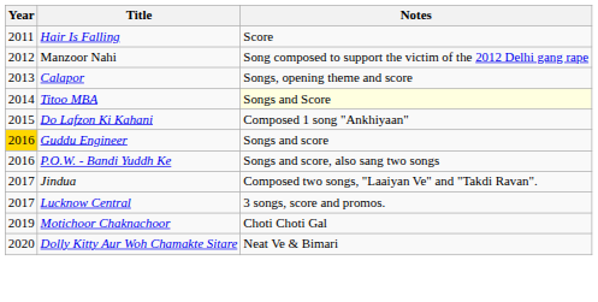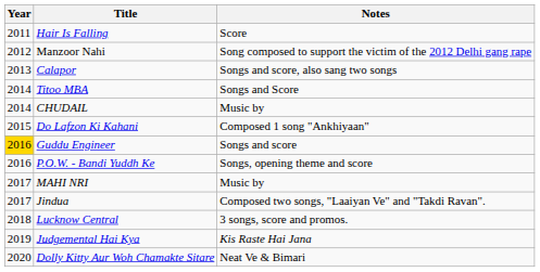 <table class="wikitable sortable">
 <tr>
 <th>Year</th>
 <th>Title</th>
 <th>Notes</th>
 </tr>
 <tr>
 <td>2011</td>
 <td><em><a href='#'>Hair Is Falling</a></em></td>
 <td>Score</td>
 </tr>
 <tr>
 <td>2012</td>
 <td>Manzoor Nahi</td>
 <td>Song composed to support the victim of the <a href='#'>2012 Delhi gang rape</a></td>
 </tr>
 <tr>
 <td>2013</td>
 <td><em><a href='#'>Calapor</a></em></td>
-<td>Songs, opening theme and score</td>
+<td>Songs and score, also sang two songs</td>
 </tr>
 <tr>
 <td>2014</td>
 <td><em><a href='#'>Titoo MBA</a></em></td>
-<td style="background: lightyellow;">Songs and Score</td>
+<td>Songs and Score</td>
+</tr>
+<tr>
+<td>2014</td>
+<td><em> CHUDAIL </em></td>
+<td>Music by</td>
 </tr>
 <tr>
 <td>2015</td>
 <td><em><a href='#'>Do Lafzon Ki Kahani</a></em></td>
 <td>Composed 1 song "Ankhiyaan"</td>
 </tr>
 <tr>
 <td style="background: gold;">2016</td>
 <td><em><a href='#'>Guddu Engineer</a></em></td>
 <td>Songs and score</td>
 </tr>
 <tr>
 <td>2016</td>
 <td><em><a href='#'>P.O.W. - Bandi Yuddh Ke</a></em></td>
-<td>Songs and score, also sang two songs</td>
+<td>Songs, opening theme and score</td>
+</tr>
+<tr>
+<td>2017</td>
+<td><em>MAHI NRI</em></td>
+<td>Music by</td>
 </tr>
 <tr>
 <td>2017</td>
 <td><em>Jindua</em></td>
 <td>Composed two songs, "Laaiyan Ve" and "Takdi Ravan".</td>
 </tr>
 <tr>
-<td>2017</td>
+<td>2018</td>
 <td><em><a href='#'>Lucknow Central</a></em></td>
 <td>3 songs, score and promos.</td>
 </tr>
 <tr>
 <td>2019</td>
-<td style="background:ff;"><em><a href='#'>Motichoor Chaknachoor</a></em></td>
-<td>Choti Choti Gal</td>
+<td style="background:ff;"><em><a href='#'>Judgemental Hai Kya</a></em></td>
+<td><em>Kis Raste Hai Jana</em></td>
 </tr>
 <tr>
 <td>2020</td>
 <td style="background:ff;"><em><a href='#'>Dolly Kitty Aur Woh Chamakte Sitare</a></em></td>
 <td>Neat Ve & Bimari</td>
 </tr>
 </table>
